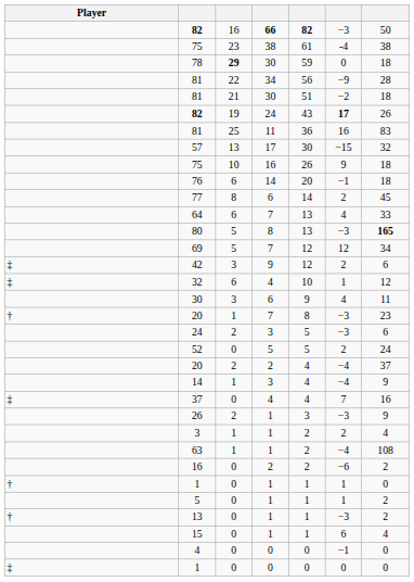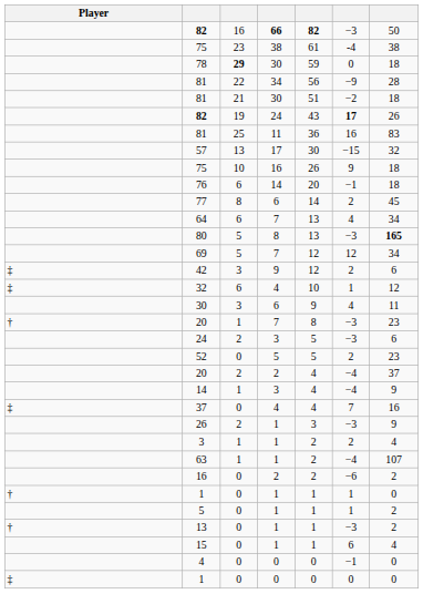 <table class="wikitable sortable" style=" text-align:center;">
 <tr>
 <th style="width:16em">Player</th>
 <th style="width:3em"></th>
 <th style="width:3em"></th>
 <th style="width:3em"></th>
 <th style="width:3em"></th>
 <th style="width:3em" data-sort-type="number"></th>
 <th style="width:4em"></th>
 </tr>
 <tr>
 <td style="text-align:left;"></td>
 <td><strong>82</strong></td>
 <td>16</td>
 <td><strong>66</strong></td>
 <td><strong>82</strong></td>
 <td>−3</td>
 <td>50</td>
 </tr>
 <tr>
 <td style="text-align:left;"></td>
 <td>75</td>
 <td>23</td>
 <td>38</td>
 <td>61</td>
 <td>-4</td>
 <td>38</td>
 </tr>
 <tr>
 <td style="text-align:left;"></td>
 <td>78</td>
 <td><strong>29</strong></td>
 <td>30</td>
 <td>59</td>
 <td>0</td>
 <td>18</td>
 </tr>
 <tr>
 <td style="text-align:left;"></td>
 <td>81</td>
 <td>22</td>
 <td>34</td>
 <td>56</td>
 <td>−9</td>
 <td>28</td>
 </tr>
 <tr>
 <td style="text-align:left;"></td>
 <td>81</td>
 <td>21</td>
 <td>30</td>
 <td>51</td>
 <td>−2</td>
 <td>18</td>
 </tr>
 <tr>
 <td style="text-align:left;"></td>
 <td><strong>82</strong></td>
 <td>19</td>
 <td>24</td>
 <td>43</td>
 <td><strong>17</strong></td>
 <td>26</td>
 </tr>
 <tr>
 <td style="text-align:left;"></td>
 <td>81</td>
 <td>25</td>
 <td>11</td>
 <td>36</td>
 <td>16</td>
 <td>83</td>
 </tr>
 <tr>
 <td style="text-align:left;"></td>
 <td>57</td>
 <td>13</td>
 <td>17</td>
 <td>30</td>
 <td>−15</td>
 <td>32</td>
 </tr>
 <tr>
 <td style="text-align:left;"></td>
 <td>75</td>
 <td>10</td>
 <td>16</td>
 <td>26</td>
 <td>9</td>
 <td>18</td>
 </tr>
 <tr>
 <td style="text-align:left;"></td>
 <td>76</td>
 <td>6</td>
 <td>14</td>
 <td>20</td>
 <td>−1</td>
 <td>18</td>
 </tr>
 <tr>
 <td style="text-align:left;"></td>
 <td>77</td>
 <td>8</td>
 <td>6</td>
 <td>14</td>
 <td>2</td>
 <td>45</td>
 </tr>
 <tr>
 <td style="text-align:left;"></td>
 <td>64</td>
 <td>6</td>
 <td>7</td>
 <td>13</td>
 <td>4</td>
-<td>33</td>
+<td>34</td>
 </tr>
 <tr>
 <td style="text-align:left;"></td>
 <td>80</td>
 <td>5</td>
 <td>8</td>
 <td>13</td>
 <td>−3</td>
 <td><strong>165</strong></td>
 </tr>
 <tr>
 <td style="text-align:left;"></td>
 <td>69</td>
 <td>5</td>
 <td>7</td>
 <td>12</td>
 <td>12</td>
 <td>34</td>
 </tr>
 <tr>
 <td style="text-align:left;">‡</td>
 <td>42</td>
 <td>3</td>
 <td>9</td>
 <td>12</td>
 <td>2</td>
 <td>6</td>
 </tr>
 <tr>
 <td style="text-align:left;">‡</td>
 <td>32</td>
 <td>6</td>
 <td>4</td>
 <td>10</td>
 <td>1</td>
 <td>12</td>
 </tr>
 <tr>
 <td style="text-align:left;"></td>
 <td>30</td>
 <td>3</td>
 <td>6</td>
 <td>9</td>
 <td>4</td>
 <td>11</td>
 </tr>
 <tr>
 <td style="text-align:left;">†</td>
 <td>20</td>
 <td>1</td>
 <td>7</td>
 <td>8</td>
 <td>−3</td>
 <td>23</td>
 </tr>
 <tr>
 <td style="text-align:left;"></td>
 <td>24</td>
 <td>2</td>
 <td>3</td>
 <td>5</td>
 <td>−3</td>
 <td>6</td>
 </tr>
 <tr>
 <td style="text-align:left;"></td>
 <td>52</td>
 <td>0</td>
 <td>5</td>
 <td>5</td>
 <td>2</td>
-<td>24</td>
+<td>23</td>
 </tr>
 <tr>
 <td style="text-align:left;"></td>
 <td>20</td>
 <td>2</td>
 <td>2</td>
 <td>4</td>
 <td>−4</td>
 <td>37</td>
 </tr>
 <tr>
 <td style="text-align:left;"></td>
 <td>14</td>
 <td>1</td>
 <td>3</td>
 <td>4</td>
 <td>−4</td>
 <td>9</td>
 </tr>
 <tr>
 <td style="text-align:left;">‡</td>
 <td>37</td>
 <td>0</td>
 <td>4</td>
 <td>4</td>
 <td>7</td>
 <td>16</td>
 </tr>
 <tr>
 <td style="text-align:left;"></td>
 <td>26</td>
 <td>2</td>
 <td>1</td>
 <td>3</td>
 <td>−3</td>
 <td>9</td>
 </tr>
 <tr>
 <td style="text-align:left;"></td>
 <td>3</td>
 <td>1</td>
 <td>1</td>
 <td>2</td>
 <td>2</td>
 <td>4</td>
 </tr>
 <tr>
 <td style="text-align:left;"></td>
 <td>63</td>
 <td>1</td>
 <td>1</td>
 <td>2</td>
 <td>−4</td>
-<td>108</td>
+<td>107</td>
 </tr>
 <tr>
 <td style="text-align:left;"></td>
 <td>16</td>
 <td>0</td>
 <td>2</td>
 <td>2</td>
 <td>−6</td>
 <td>2</td>
 </tr>
 <tr>
 <td style="text-align:left;">†</td>
 <td>1</td>
 <td>0</td>
 <td>1</td>
 <td>1</td>
 <td>1</td>
 <td>0</td>
 </tr>
 <tr>
 <td style="text-align:left;"></td>
 <td>5</td>
 <td>0</td>
 <td>1</td>
 <td>1</td>
 <td>1</td>
 <td>2</td>
 </tr>
 <tr>
 <td style="text-align:left;">†</td>
 <td>13</td>
 <td>0</td>
 <td>1</td>
 <td>1</td>
 <td>−3</td>
 <td>2</td>
 </tr>
 <tr>
 <td style="text-align:left;"></td>
 <td>15</td>
 <td>0</td>
 <td>1</td>
 <td>1</td>
 <td>6</td>
 <td>4</td>
 </tr>
 <tr>
 <td style="text-align:left;"></td>
 <td>4</td>
 <td>0</td>
 <td>0</td>
 <td>0</td>
 <td>−1</td>
 <td>0</td>
 </tr>
 <tr>
 <td style="text-align:left;">‡</td>
 <td>1</td>
 <td>0</td>
 <td>0</td>
 <td>0</td>
 <td>0</td>
 <td>0</td>
 </tr>
 </table>
